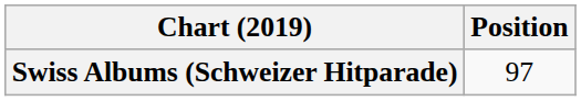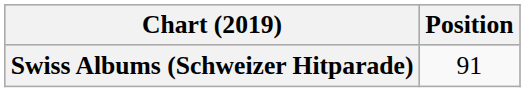 <table class="wikitable plainrowheaders" style="text-align:center">
 <tr>
 <th scope="col">Chart (2019)</th>
 <th scope="col">Position</th>
 </tr>
 <tr>
 <th scope="row">Swiss Albums (Schweizer Hitparade)</th>
-<td>97</td>
+<td>91</td>
 </tr>
 </table>
